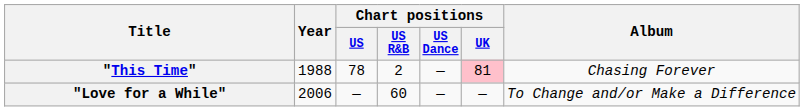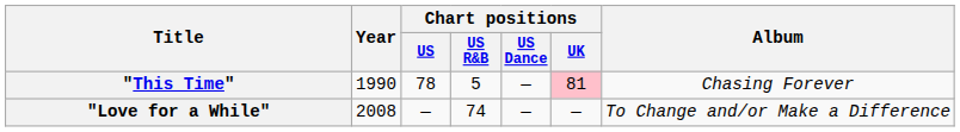 <table class="wikitable plainrowheaders" style="text-align:center;">
 <tr>
 <th scope="col" rowspan="2" style="width:20em;">Title</th>
 <th scope="col" rowspan="2">Year</th>
 <th scope="col" colspan="4">Chart positions</th>
 <th scope="col" rowspan="2">Album</th>
 </tr>
 <tr>
 <th style="width:3em;font-size:85%"><a href='#'>US</a><br></th>
 <th style="width:3em;font-size:85%"><a href='#'>US R&B</a><br></th>
 <th style="width:3em;font-size:85%"><a href='#'>US Dance</a><br></th>
 <th style="width:3em;font-size:85%"><a href='#'>UK</a><br></th>
 </tr>
 <tr>
 <th scope="row">"<a href='#'>This Time</a>"<br></th>
-<td>1988</td>
+<td>1990</td>
 <td>78</td>
-<td>2</td>
+<td>5</td>
 <td>—</td>
 <td style="background: pink;">81</td>
 <td><em>Chasing Forever</em></td>
 </tr>
 <tr>
 <th scope="row">"Love for a While"<br></th>
-<td>2006</td>
+<td>2008</td>
 <td>—</td>
-<td>60</td>
+<td>74</td>
 <td>—</td>
 <td>—</td>
 <td><em>To Change and/or Make a Difference</em></td>
 </tr>
 </table>
